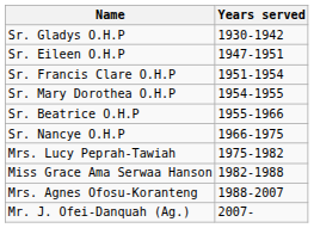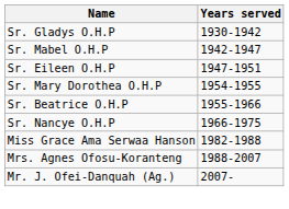 <table class="wikitable">
 <tr>
 <th>Name</th>
 <th>Years served</th>
 </tr>
 <tr>
 <td>Sr. Gladys O.H.P</td>
 <td>1930-1942</td>
 </tr>
 <tr>
+<td>Sr. Mabel O.H.P</td>
+<td>1942-1947</td>
+</tr>
+<tr>
 <td>Sr. Eileen O.H.P</td>
 <td>1947-1951</td>
-</tr>
-<tr>
-<td>Sr. Francis Clare O.H.P</td>
-<td>1951-1954</td>
 </tr>
 <tr>
 <td>Sr. Mary Dorothea O.H.P</td>
 <td>1954-1955</td>
 </tr>
 <tr>
 <td>Sr. Beatrice O.H.P</td>
 <td>1955-1966</td>
 </tr>
 <tr>
 <td>Sr. Nancye O.H.P</td>
 <td>1966-1975</td>
 </tr>
 <tr>
-<td>Mrs. Lucy Peprah-Tawiah</td>
-<td>1975-1982</td>
-</tr>
-<tr>
 <td>Miss Grace Ama Serwaa Hanson</td>
 <td>1982-1988</td>
 </tr>
 <tr>
 <td>Mrs. Agnes Ofosu-Koranteng</td>
 <td>1988-2007</td>
 </tr>
 <tr>
 <td>Mr. J. Ofei-Danquah (Ag.)</td>
 <td>2007-</td>
 </tr>
 </table>
